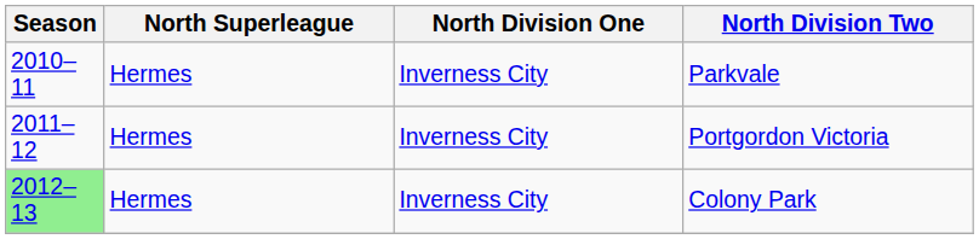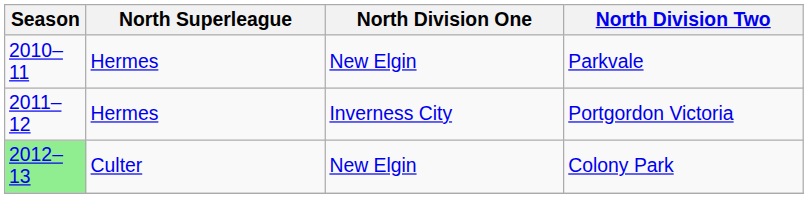 <table class="wikitable">
 <tr>
 <th width=60>Season</th>
 <th width=190>North Superleague</th>
 <th width=190>North Division One</th>
 <th width=190><a href='#'>North Division Two</a></th>
 </tr>
 <tr>
 <td style="text-align:left;"><a href='#'>2010–11</a></td>
 <td><a href='#'>Hermes</a></td>
-<td><a href='#'>Inverness City</a></td>
+<td><a href='#'>New Elgin</a></td>
 <td><a href='#'>Parkvale</a></td>
 </tr>
 <tr>
 <td style="text-align:left;"><a href='#'>2011–12</a></td>
 <td><a href='#'>Hermes</a></td>
 <td><a href='#'>Inverness City</a></td>
 <td><a href='#'>Portgordon Victoria</a></td>
 </tr>
 <tr>
 <td style="background: lightgreen; text-align:left;"><a href='#'>2012–13</a></td>
-<td><a href='#'>Hermes</a></td>
-<td><a href='#'>Inverness City</a></td>
+<td><a href='#'>Culter</a></td>
+<td><a href='#'>New Elgin</a></td>
 <td><a href='#'>Colony Park</a></td>
 </tr>
 <tr>
 </tr>
 </table>
